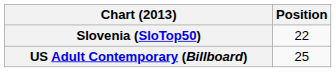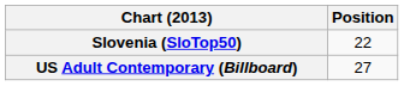 <table class="wikitable plainrowheaders sortable" style="text-align:center;">
 <tr>
 <th scope="col" style="width:20em;">Chart (2013)</th>
 <th scope="col">Position</th>
 </tr>
 <tr>
 <th scope="row">Slovenia (<a href='#'>SloTop50</a>)</th>
 <td>22</td>
 </tr>
 <tr>
 <th scope="row">US <a href='#'>Adult Contemporary</a> (<em>Billboard</em>)</th>
-<td>25</td>
+<td>27</td>
 </tr>
 </table>
